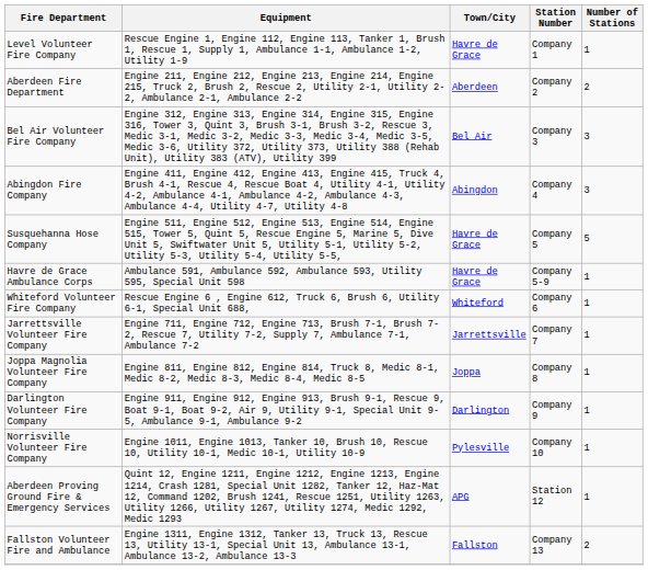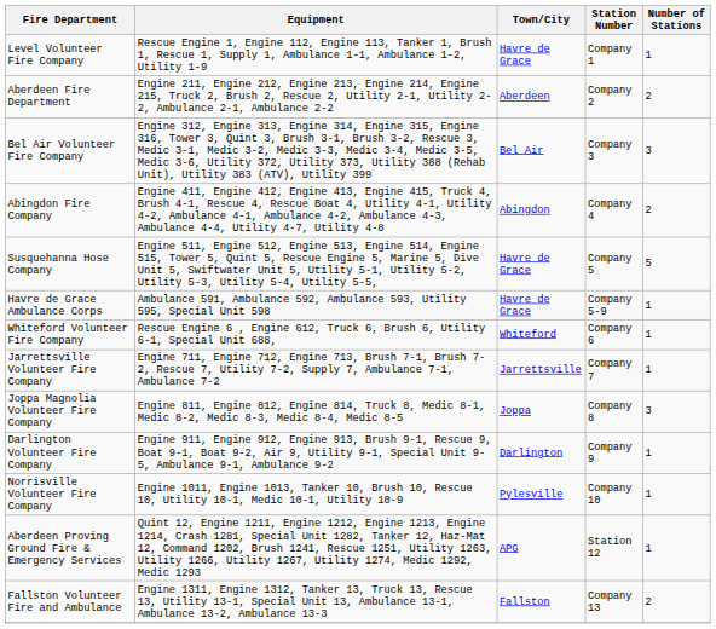 <table class="wikitable">
 <tr>
 <th>Fire Department</th>
 <th>Equipment</th>
 <th>Town/City</th>
 <th>Station Number</th>
 <th>Number of Stations</th>
 </tr>
 <tr>
 <td>Level Volunteer Fire Company</td>
 <td>Rescue Engine 1, Engine 112, Engine 113, Tanker 1, Brush 1, Rescue 1, Supply 1, Ambulance 1-1, Ambulance 1-2, Utility 1-9</td>
 <td><a href='#'>Havre de Grace</a></td>
 <td>Company 1</td>
 <td>1</td>
 </tr>
 <tr>
 <td>Aberdeen Fire Department</td>
 <td>Engine 211, Engine 212, Engine 213, Engine 214, Engine 215, Truck 2, Brush 2, Rescue 2, Utility 2-1, Utility 2-2, Ambulance 2-1, Ambulance 2-2</td>
 <td><a href='#'>Aberdeen</a></td>
 <td>Company 2</td>
 <td>2</td>
 </tr>
 <tr>
 <td>Bel Air Volunteer Fire Company</td>
 <td>Engine 312, Engine 313, Engine 314, Engine 315, Engine 316, Tower 3, Quint 3, Brush 3-1, Brush 3-2, Rescue 3, Medic 3-1, Medic 3-2, Medic 3-3, Medic 3-4, Medic 3-5, Medic 3-6, Utility 372, Utility 373, Utility 388 (Rehab Unit), Utility 383 (ATV), Utility 399</td>
 <td><a href='#'>Bel Air</a></td>
 <td>Company 3</td>
 <td>3</td>
 </tr>
 <tr>
 <td>Abingdon Fire Company</td>
 <td>Engine 411, Engine 412, Engine 413, Engine 415, Truck 4, Brush 4-1, Rescue 4, Rescue Boat 4, Utility 4-1, Utility 4-2, Ambulance 4-1, Ambulance 4-2, Ambulance 4-3, Ambulance 4-4, Utility 4-7, Utility 4-8</td>
 <td><a href='#'>Abingdon</a></td>
 <td>Company 4</td>
-<td>3</td>
+<td>2</td>
 </tr>
 <tr>
 <td>Susquehanna Hose Company</td>
 <td>Engine 511, Engine 512, Engine 513, Engine 514, Engine 515, Tower 5, Quint 5, Rescue Engine 5, Marine 5, Dive Unit 5, Swiftwater Unit 5, Utility 5-1, Utility 5-2, Utility 5-3, Utility 5-4, Utility 5-5,</td>
 <td><a href='#'>Havre de Grace</a></td>
 <td>Company 5</td>
 <td>5</td>
 </tr>
 <tr>
 <td>Havre de Grace Ambulance Corps</td>
 <td>Ambulance 591, Ambulance 592, Ambulance 593, Utility 595, Special Unit 598</td>
 <td><a href='#'>Havre de Grace</a></td>
 <td>Company 5-9</td>
 <td>1</td>
 </tr>
 <tr>
 <td>Whiteford Volunteer Fire Company</td>
 <td>Rescue Engine 6 , Engine 612, Truck 6, Brush 6, Utility 6-1, Special Unit 688,</td>
 <td><a href='#'>Whiteford</a></td>
 <td>Company 6</td>
 <td>1</td>
 </tr>
 <tr>
 <td>Jarrettsville Volunteer Fire Company</td>
 <td>Engine 711, Engine 712, Engine 713, Brush 7-1, Brush 7-2, Rescue 7, Utility 7-2, Supply 7, Ambulance 7-1, Ambulance 7-2</td>
 <td><a href='#'>Jarrettsville</a></td>
 <td>Company 7</td>
 <td>1</td>
 </tr>
 <tr>
 <td>Joppa Magnolia Volunteer Fire Company</td>
 <td>Engine 811, Engine 812, Engine 814, Truck 8, Medic 8-1, Medic 8-2, Medic 8-3, Medic 8-4, Medic 8-5</td>
 <td><a href='#'>Joppa</a></td>
 <td>Company 8</td>
-<td>1</td>
+<td>3</td>
 </tr>
 <tr>
 <td>Darlington Volunteer Fire Company</td>
 <td>Engine 911, Engine 912, Engine 913, Brush 9-1, Rescue 9, Boat 9-1, Boat 9-2, Air 9, Utility 9-1, Special Unit 9-5, Ambulance 9-1, Ambulance 9-2</td>
 <td><a href='#'>Darlington</a></td>
 <td>Company 9</td>
 <td>1</td>
 </tr>
 <tr>
 <td>Norrisville Volunteer Fire Company</td>
 <td>Engine 1011, Engine 1013, Tanker 10, Brush 10, Rescue 10, Utility 10-1, Medic 10-1, Utility 10-9</td>
 <td><a href='#'>Pylesville</a></td>
 <td>Company 10</td>
 <td>1</td>
 </tr>
 <tr>
 <td>Aberdeen Proving Ground Fire & Emergency Services</td>
 <td>Quint 12, Engine 1211, Engine 1212, Engine 1213, Engine 1214, Crash 1281, Special Unit 1282, Tanker 12, Haz-Mat 12, Command 1202, Brush 1241, Rescue 1251, Utility 1263, Utility 1266, Utility 1267, Utility 1274, Medic 1292, Medic 1293</td>
 <td><a href='#'>APG</a></td>
 <td>Station 12</td>
 <td>1</td>
 </tr>
 <tr>
 <td>Fallston Volunteer Fire and Ambulance</td>
 <td>Engine 1311, Engine 1312, Tanker 13, Truck 13, Rescue 13, Utility 13-1, Special Unit 13, Ambulance 13-1, Ambulance 13-2, Ambulance 13-3</td>
 <td><a href='#'>Fallston</a></td>
 <td>Company 13</td>
 <td>2</td>
 </tr>
 <tr>
 </tr>
 </table>
